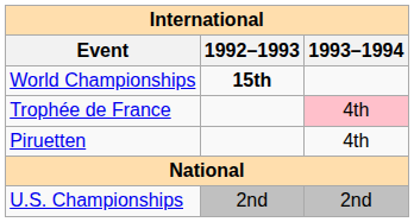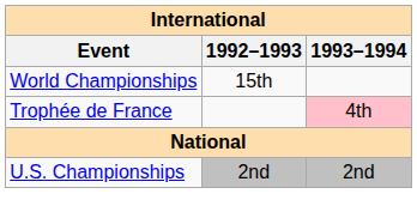 <table class="wikitable" style="text-align:center">
 <tr>
 <th style="background-color: #ffdead; " colspan=3 align=center><strong>International</strong></th>
 </tr>
 <tr>
 <th>Event</th>
 <th>1992–1993</th>
 <th>1993–1994</th>
 </tr>
 <tr>
 <td align=left><a href='#'>World Championships</a></td>
-<td><strong>15th</strong></td>
+<td>15th</td>
 <td></td>
 </tr>
 <tr>
 <td align=left><a href='#'>Trophée de France</a></td>
 <td></td>
 <td style="background: pink;">4th</td>
-</tr>
-<tr>
-<td align=left><a href='#'>Piruetten</a></td>
-<td></td>
-<td>4th</td>
 </tr>
 <tr>
 <th style="background-color: #ffdead; " colspan=3 align=center><strong>National</strong></th>
 </tr>
 <tr>
 <td align=left><a href='#'>U.S. Championships</a></td>
 <td bgcolor=silver>2nd</td>
 <td bgcolor=silver>2nd</td>
 </tr>
 </table>
